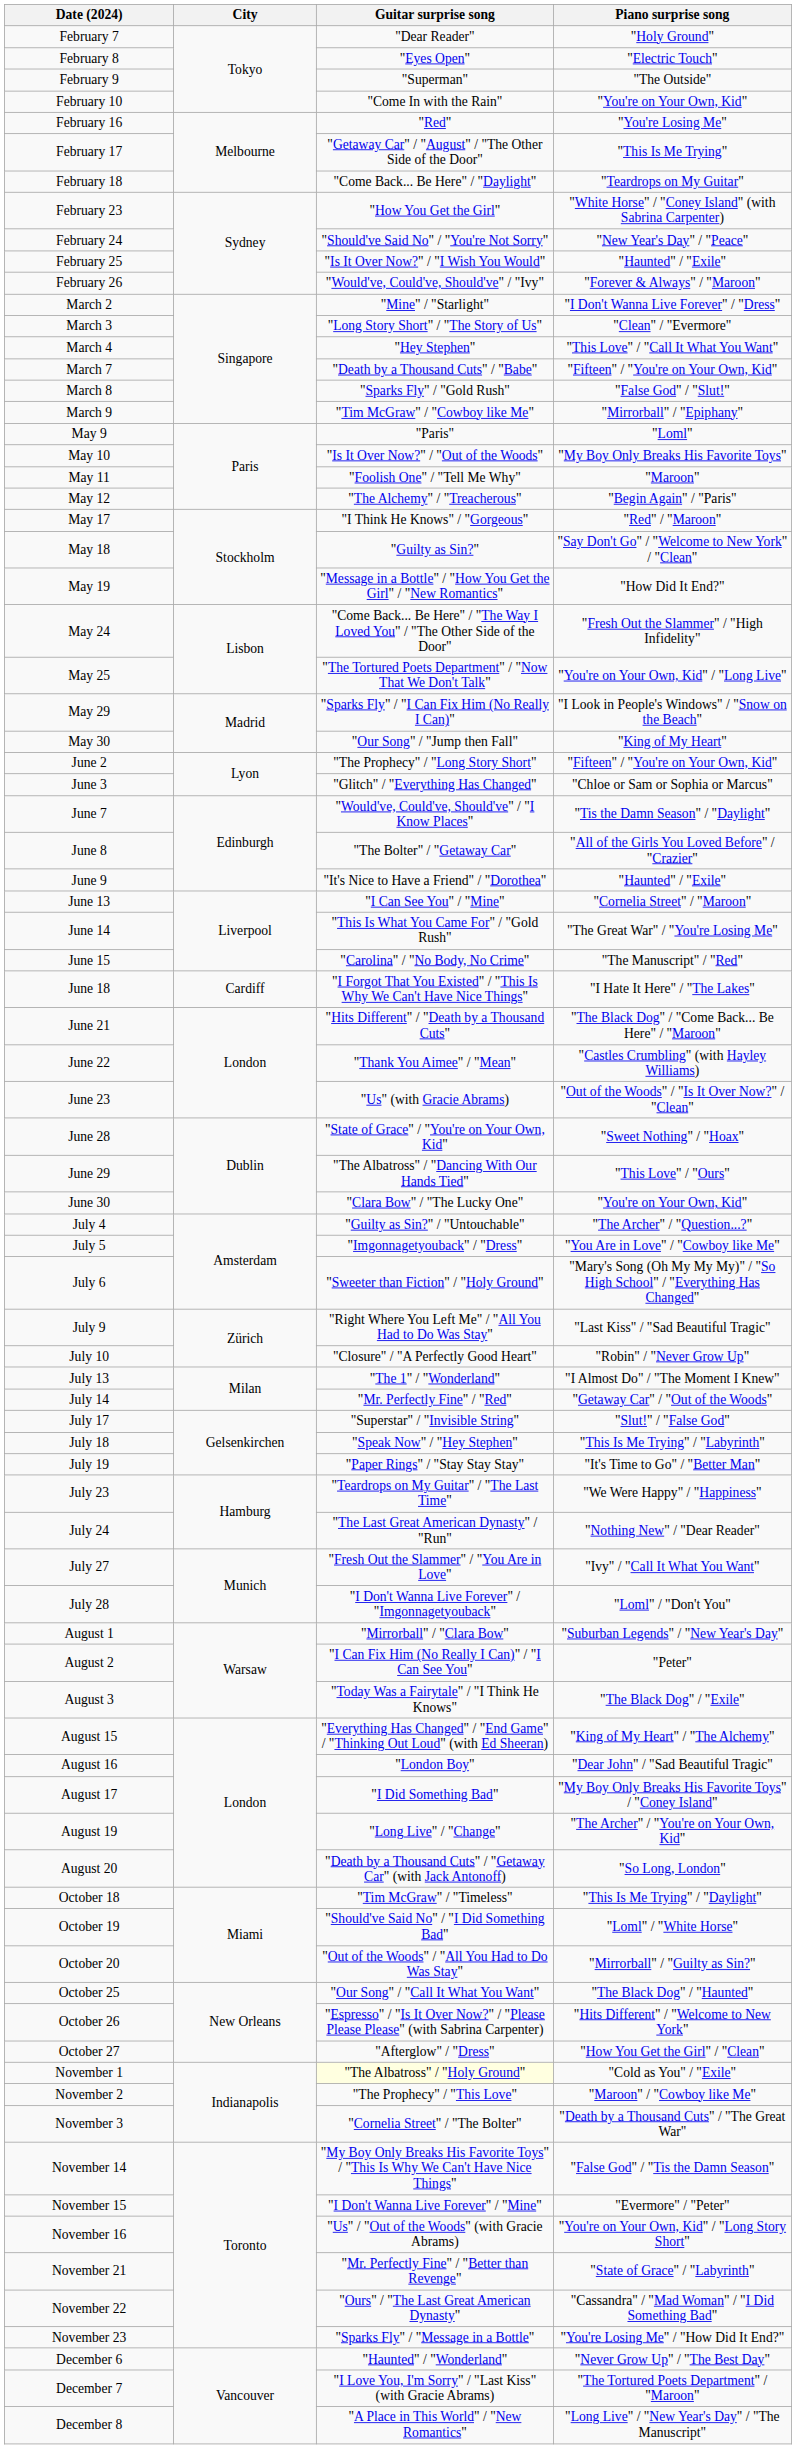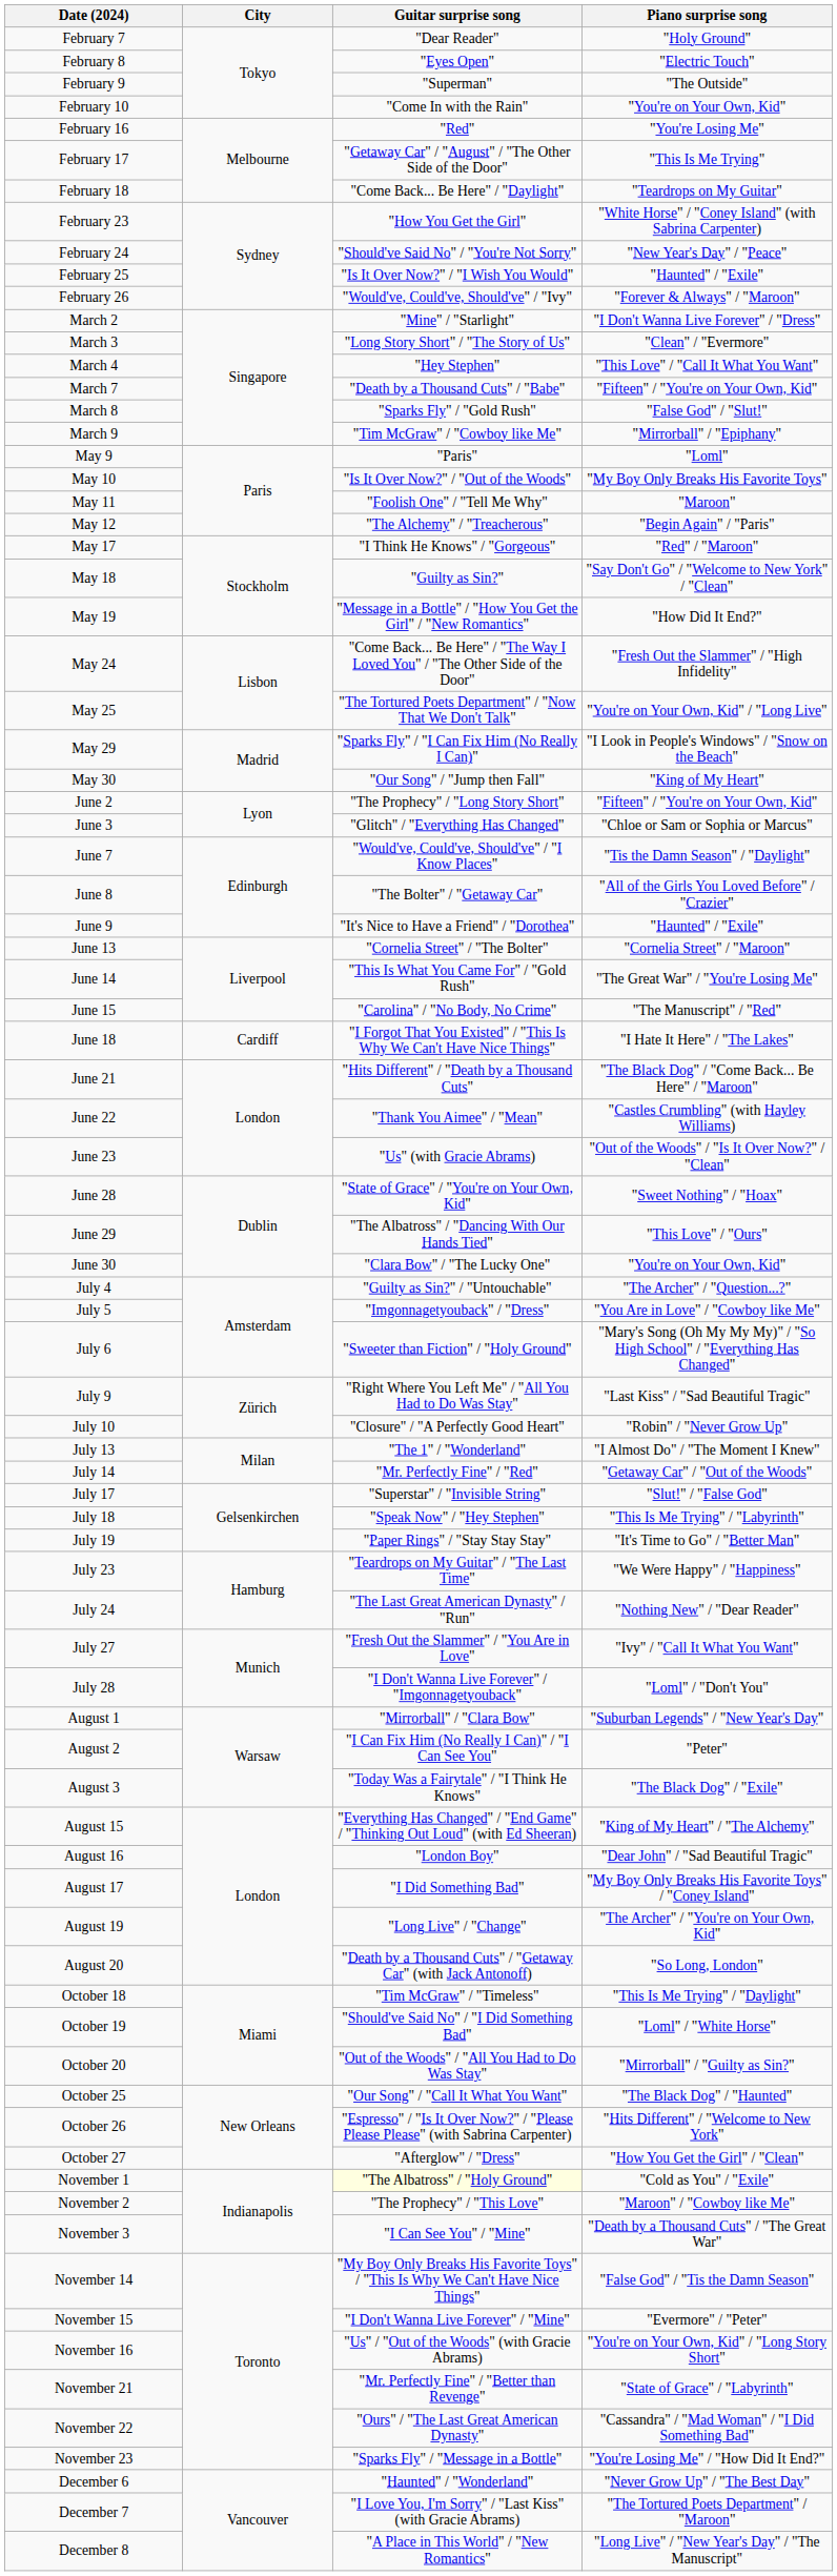 <table class="wikitable plainrowheaders" style="text-align:center;">
 <tr>
 <th scope="col" style="width:12em;">Date (2024)</th>
 <th scope="col" style="width:10em;">City</th>
 <th scope="col" style="width:17em;">Guitar surprise song</th>
 <th scope="col" style="width:17em;">Piano surprise song</th>
 </tr>
 <tr>
 <td>February 7</td>
 <td rowspan="4">Tokyo</td>
 <td>"Dear Reader"</td>
 <td>"<a href='#'>Holy Ground</a>"</td>
 </tr>
 <tr>
 <td>February 8</td>
 <td>"<a href='#'>Eyes Open</a>"</td>
 <td>"<a href='#'>Electric Touch</a>"</td>
 </tr>
 <tr>
 <td>February 9</td>
 <td>"Superman"</td>
 <td>"The Outside"</td>
 </tr>
 <tr>
 <td>February 10</td>
 <td>"Come In with the Rain"</td>
 <td>"<a href='#'>You're on Your Own, Kid</a>"</td>
 </tr>
 <tr>
 <td>February 16</td>
 <td rowspan="3">Melbourne</td>
 <td>"<a href='#'>Red</a>"</td>
 <td>"<a href='#'>You're Losing Me</a>"</td>
 </tr>
 <tr>
 <td>February 17</td>
 <td>"<a href='#'>Getaway Car</a>" / "<a href='#'>August</a>" / "The Other Side of the Door"</td>
 <td>"<a href='#'>This Is Me Trying</a>"</td>
 </tr>
 <tr>
 <td>February 18</td>
 <td>"Come Back... Be Here" / "<a href='#'>Daylight</a>"</td>
 <td>"<a href='#'>Teardrops on My Guitar</a>"</td>
 </tr>
 <tr>
 <td>February 23</td>
 <td rowspan="4">Sydney</td>
 <td>"<a href='#'>How You Get the Girl</a>"</td>
 <td>"<a href='#'>White Horse</a>" / "<a href='#'>Coney Island</a>" (with <a href='#'>Sabrina Carpenter</a>)</td>
 </tr>
 <tr>
 <td>February 24</td>
 <td>"<a href='#'>Should've Said No</a>" / "<a href='#'>You're Not Sorry</a>"</td>
 <td>"<a href='#'>New Year's Day</a>" / "<a href='#'>Peace</a>"</td>
 </tr>
 <tr>
 <td>February 25</td>
 <td>"<a href='#'>Is It Over Now?</a>" / "<a href='#'>I Wish You Would</a>"</td>
 <td>"<a href='#'>Haunted</a>" / "<a href='#'>Exile</a>"</td>
 </tr>
 <tr>
 <td>February 26</td>
 <td>"<a href='#'>Would've, Could've, Should've</a>" / "Ivy"</td>
 <td>"<a href='#'>Forever & Always</a>" / "<a href='#'>Maroon</a>"</td>
 </tr>
 <tr>
 <td>March 2</td>
 <td rowspan="6">Singapore</td>
 <td>"<a href='#'>Mine</a>" / "Starlight"</td>
 <td>"<a href='#'>I Don't Wanna Live Forever</a>" / "<a href='#'>Dress</a>"</td>
 </tr>
 <tr>
 <td>March 3</td>
 <td>"<a href='#'>Long Story Short</a>" / "<a href='#'>The Story of Us</a>"</td>
 <td>"<a href='#'>Clean</a>" / "Evermore"</td>
 </tr>
 <tr>
 <td>March 4</td>
 <td>"<a href='#'>Hey Stephen</a>"</td>
 <td>"<a href='#'>This Love</a>" / "<a href='#'>Call It What You Want</a>"</td>
 </tr>
 <tr>
 <td>March 7</td>
 <td>"<a href='#'>Death by a Thousand Cuts</a>" / "<a href='#'>Babe</a>"</td>
 <td>"<a href='#'>Fifteen</a>" / "<a href='#'>You're on Your Own, Kid</a>"</td>
 </tr>
 <tr>
 <td>March 8</td>
 <td>"<a href='#'>Sparks Fly</a>" / "Gold Rush"</td>
 <td>"<a href='#'>False God</a>" / "<a href='#'>Slut!</a>"</td>
 </tr>
 <tr>
 <td>March 9</td>
 <td>"<a href='#'>Tim McGraw</a>" / "<a href='#'>Cowboy like Me</a>"</td>
 <td>"<a href='#'>Mirrorball</a>" / "<a href='#'>Epiphany</a>"</td>
 </tr>
 <tr>
 <td>May 9</td>
 <td rowspan="4">Paris</td>
 <td>"Paris"</td>
 <td>"<a href='#'>Loml</a>"</td>
 </tr>
 <tr>
 <td>May 10</td>
 <td>"<a href='#'>Is It Over Now?</a>" / "<a href='#'>Out of the Woods</a>"</td>
 <td>"<a href='#'>My Boy Only Breaks His Favorite Toys</a>"</td>
 </tr>
 <tr>
 <td>May 11</td>
 <td>"<a href='#'>Foolish One</a>" / "Tell Me Why"</td>
 <td>"<a href='#'>Maroon</a>"</td>
 </tr>
 <tr>
 <td>May 12</td>
 <td>"<a href='#'>The Alchemy</a>" / "<a href='#'>Treacherous</a>"</td>
 <td>"<a href='#'>Begin Again</a>" / "Paris"</td>
 </tr>
 <tr>
 <td>May 17</td>
 <td rowspan="3">Stockholm</td>
 <td>"I Think He Knows" / "<a href='#'>Gorgeous</a>"</td>
 <td>"<a href='#'>Red</a>" / "<a href='#'>Maroon</a>"</td>
 </tr>
 <tr>
 <td>May 18</td>
 <td>"<a href='#'>Guilty as Sin?</a>"</td>
 <td>"<a href='#'>Say Don't Go</a>" / "<a href='#'>Welcome to New York</a>" / "<a href='#'>Clean</a>"</td>
 </tr>
 <tr>
 <td>May 19</td>
 <td>"<a href='#'>Message in a Bottle</a>" / "<a href='#'>How You Get the Girl</a>" / "<a href='#'>New Romantics</a>"</td>
 <td>"How Did It End?"</td>
 </tr>
 <tr>
 <td>May 24</td>
 <td rowspan="2">Lisbon</td>
 <td>"Come Back... Be Here" / "<a href='#'>The Way I Loved You</a>" / "The Other Side of the Door"</td>
 <td>"<a href='#'>Fresh Out the Slammer</a>" / "High Infidelity"</td>
 </tr>
 <tr>
 <td>May 25</td>
 <td>"<a href='#'>The Tortured Poets Department</a>" / "<a href='#'>Now That We Don't Talk</a>"</td>
 <td>"<a href='#'>You're on Your Own, Kid</a>" / "<a href='#'>Long Live</a>"</td>
 </tr>
 <tr>
 <td>May 29</td>
 <td rowspan="2">Madrid</td>
 <td>"<a href='#'>Sparks Fly</a>" / "<a href='#'>I Can Fix Him (No Really I Can)</a>"</td>
 <td>"I Look in People's Windows" / "<a href='#'>Snow on the Beach</a>"</td>
 </tr>
 <tr>
 <td>May 30</td>
 <td>"<a href='#'>Our Song</a>" / "Jump then Fall"</td>
 <td>"<a href='#'>King of My Heart</a>"</td>
 </tr>
 <tr>
 <td>June 2</td>
 <td rowspan="2">Lyon</td>
 <td>"The Prophecy" / "<a href='#'>Long Story Short</a>"</td>
 <td>"<a href='#'>Fifteen</a>" / "<a href='#'>You're on Your Own, Kid</a>"</td>
 </tr>
 <tr>
 <td>June 3</td>
 <td>"Glitch" / "<a href='#'>Everything Has Changed</a>"</td>
 <td>"Chloe or Sam or Sophia or Marcus"</td>
 </tr>
 <tr>
 <td>June 7</td>
 <td rowspan="3">Edinburgh</td>
 <td>"<a href='#'>Would've, Could've, Should've</a>" / "<a href='#'>I Know Places</a>"</td>
 <td>"<a href='#'>Tis the Damn Season</a>" / "<a href='#'>Daylight</a>"</td>
 </tr>
 <tr>
 <td>June 8</td>
 <td>"The Bolter" / "<a href='#'>Getaway Car</a>"</td>
 <td>"<a href='#'>All of the Girls You Loved Before</a>" / "<a href='#'>Crazier</a>"</td>
 </tr>
 <tr>
 <td>June 9</td>
 <td>"It's Nice to Have a Friend" / "<a href='#'>Dorothea</a>"</td>
 <td>"<a href='#'>Haunted</a>" / "<a href='#'>Exile</a>"</td>
 </tr>
 <tr>
 <td>June 13</td>
 <td rowspan="3">Liverpool</td>
-<td>"<a href='#'>I Can See You</a>" / "<a href='#'>Mine</a>"</td>
+<td>"<a href='#'>Cornelia Street</a>" / "The Bolter"</td>
 <td>"<a href='#'>Cornelia Street</a>" / "<a href='#'>Maroon</a>"</td>
 </tr>
 <tr>
 <td>June 14</td>
 <td>"<a href='#'>This Is What You Came For</a>" / "Gold Rush"</td>
 <td>"The Great War" / "<a href='#'>You're Losing Me</a>"</td>
 </tr>
 <tr>
 <td>June 15</td>
 <td>"<a href='#'>Carolina</a>" / "<a href='#'>No Body, No Crime</a>"</td>
 <td>"The Manuscript" / "<a href='#'>Red</a>"</td>
 </tr>
 <tr>
 <td>June 18</td>
 <td>Cardiff</td>
 <td>"<a href='#'>I Forgot That You Existed</a>" / "<a href='#'>This Is Why We Can't Have Nice Things</a>"</td>
 <td>"I Hate It Here" / "<a href='#'>The Lakes</a>"</td>
 </tr>
 <tr>
 <td>June 21</td>
 <td rowspan="3">London</td>
 <td>"<a href='#'>Hits Different</a>" / "<a href='#'>Death by a Thousand Cuts</a>"</td>
 <td>"<a href='#'>The Black Dog</a>" / "Come Back... Be Here" / "<a href='#'>Maroon</a>"</td>
 </tr>
 <tr>
 <td>June 22</td>
 <td>"<a href='#'>Thank You Aimee</a>" / "<a href='#'>Mean</a>"</td>
 <td>"<a href='#'>Castles Crumbling</a>" (with <a href='#'>Hayley Williams</a>)</td>
 </tr>
 <tr>
 <td>June 23</td>
 <td>"<a href='#'>Us</a>" (with <a href='#'>Gracie Abrams</a>)</td>
 <td>"<a href='#'>Out of the Woods</a>" / "<a href='#'>Is It Over Now?</a>" / "<a href='#'>Clean</a>"</td>
 </tr>
 <tr>
 <td>June 28</td>
 <td rowspan="3">Dublin</td>
 <td>"<a href='#'>State of Grace</a>" / "<a href='#'>You're on Your Own, Kid</a>"</td>
 <td>"<a href='#'>Sweet Nothing</a>" / "<a href='#'>Hoax</a>"</td>
 </tr>
 <tr>
 <td>June 29</td>
 <td>"The Albatross" / "<a href='#'>Dancing With Our Hands Tied</a>"</td>
 <td>"<a href='#'>This Love</a>" / "<a href='#'>Ours</a>"</td>
 </tr>
 <tr>
 <td>June 30</td>
 <td>"<a href='#'>Clara Bow</a>" / "The Lucky One"</td>
 <td>"<a href='#'>You're on Your Own, Kid</a>"</td>
 </tr>
 <tr>
 <td>July 4</td>
 <td rowspan="3">Amsterdam</td>
 <td>"<a href='#'>Guilty as Sin?</a>" / "Untouchable"</td>
 <td>"<a href='#'>The Archer</a>" / "<a href='#'>Question...?</a>"</td>
 </tr>
 <tr>
 <td>July 5</td>
 <td>"<a href='#'>Imgonnagetyouback</a>" / "<a href='#'>Dress</a>"</td>
 <td>"<a href='#'>You Are in Love</a>" / "<a href='#'>Cowboy like Me</a>"</td>
 </tr>
 <tr>
 <td>July 6</td>
 <td>"<a href='#'>Sweeter than Fiction</a>" / "<a href='#'>Holy Ground</a>"</td>
 <td>"Mary's Song (Oh My My My)" / "<a href='#'>So High School</a>" / "<a href='#'>Everything Has Changed</a>"</td>
 </tr>
 <tr>
 <td>July 9</td>
 <td rowspan="2">Zürich</td>
 <td>"Right Where You Left Me" / "<a href='#'>All You Had to Do Was Stay</a>"</td>
 <td>"Last Kiss" / "Sad Beautiful Tragic"</td>
 </tr>
 <tr>
 <td>July 10</td>
 <td>"Closure" / "A Perfectly Good Heart"</td>
 <td>"Robin" / "<a href='#'>Never Grow Up</a>"</td>
 </tr>
 <tr>
 <td>July 13</td>
 <td rowspan="2">Milan</td>
 <td>"<a href='#'>The 1</a>" / "<a href='#'>Wonderland</a>"</td>
 <td>"I Almost Do" / "The Moment I Knew"</td>
 </tr>
 <tr>
 <td>July 14</td>
 <td>"<a href='#'>Mr. Perfectly Fine</a>" / "<a href='#'>Red</a>"</td>
 <td>"<a href='#'>Getaway Car</a>" / "<a href='#'>Out of the Woods</a>"</td>
 </tr>
 <tr>
 <td>July 17</td>
 <td rowspan="3">Gelsenkirchen</td>
 <td>"Superstar" / "<a href='#'>Invisible String</a>"</td>
 <td>"<a href='#'>Slut!</a>" / "<a href='#'>False God</a>"</td>
 </tr>
 <tr>
 <td>July 18</td>
 <td>"<a href='#'>Speak Now</a>" / "<a href='#'>Hey Stephen</a>"</td>
 <td>"<a href='#'>This Is Me Trying</a>" / "<a href='#'>Labyrinth</a>"</td>
 </tr>
 <tr>
 <td>July 19</td>
 <td>"<a href='#'>Paper Rings</a>" / "Stay Stay Stay"</td>
 <td>"It's Time to Go" / "<a href='#'>Better Man</a>"</td>
 </tr>
 <tr>
 <td>July 23</td>
 <td rowspan="2">Hamburg</td>
 <td>"<a href='#'>Teardrops on My Guitar</a>" / "<a href='#'>The Last Time</a>"</td>
 <td>"We Were Happy" / "<a href='#'>Happiness</a>"</td>
 </tr>
 <tr>
 <td>July 24</td>
 <td>"<a href='#'>The Last Great American Dynasty</a>" / "Run"</td>
 <td>"<a href='#'>Nothing New</a>" / "Dear Reader"</td>
 </tr>
 <tr>
 <td>July 27</td>
 <td rowspan="2">Munich</td>
 <td>"<a href='#'>Fresh Out the Slammer</a>" / "<a href='#'>You Are in Love</a>"</td>
 <td>"Ivy" / "<a href='#'>Call It What You Want</a>"</td>
 </tr>
 <tr>
 <td>July 28</td>
 <td>"<a href='#'>I Don't Wanna Live Forever</a>" / "<a href='#'>Imgonnagetyouback</a>"</td>
 <td>"<a href='#'>Loml</a>" / "Don't You"</td>
 </tr>
 <tr>
 <td>August 1</td>
 <td rowspan="3">Warsaw</td>
 <td>"<a href='#'>Mirrorball</a>" / "<a href='#'>Clara Bow</a>"</td>
 <td>"<a href='#'>Suburban Legends</a>" / "<a href='#'>New Year's Day</a>"</td>
 </tr>
 <tr>
 <td>August 2</td>
 <td>"<a href='#'>I Can Fix Him (No Really I Can)</a>" / "<a href='#'>I Can See You</a>"</td>
 <td>"Peter"</td>
 </tr>
 <tr>
 <td>August 3</td>
 <td>"<a href='#'>Today Was a Fairytale</a>" / "I Think He Knows"</td>
 <td>"<a href='#'>The Black Dog</a>" / "<a href='#'>Exile</a>"</td>
 </tr>
 <tr>
 <td>August 15</td>
 <td rowspan="5">London</td>
 <td>"<a href='#'>Everything Has Changed</a>" / "<a href='#'>End Game</a>" / "<a href='#'>Thinking Out Loud</a>" (with <a href='#'>Ed Sheeran</a>)</td>
 <td>"<a href='#'>King of My Heart</a>" / "<a href='#'>The Alchemy</a>"</td>
 </tr>
 <tr>
 <td>August 16</td>
 <td>"<a href='#'>London Boy</a>"</td>
 <td>"<a href='#'>Dear John</a>" / "Sad Beautiful Tragic"</td>
 </tr>
 <tr>
 <td>August 17</td>
 <td>"<a href='#'>I Did Something Bad</a>"</td>
 <td>"<a href='#'>My Boy Only Breaks His Favorite Toys</a>" / "<a href='#'>Coney Island</a>"</td>
 </tr>
 <tr>
 <td>August 19</td>
 <td>"<a href='#'>Long Live</a>" / "<a href='#'>Change</a>"</td>
 <td>"<a href='#'>The Archer</a>" / "<a href='#'>You're on Your Own, Kid</a>"</td>
 </tr>
 <tr>
 <td>August 20</td>
 <td>"<a href='#'>Death by a Thousand Cuts</a>" / "<a href='#'>Getaway Car</a>" (with <a href='#'>Jack Antonoff</a>)</td>
 <td>"<a href='#'>So Long, London</a>"</td>
 </tr>
 <tr>
 <td>October 18</td>
 <td rowspan="3">Miami</td>
 <td>"<a href='#'>Tim McGraw</a>" / "Timeless"</td>
 <td>"<a href='#'>This Is Me Trying</a>" / "<a href='#'>Daylight</a>"</td>
 </tr>
 <tr>
 <td>October 19</td>
 <td>"<a href='#'>Should've Said No</a>" / "<a href='#'>I Did Something Bad</a>"</td>
 <td>"<a href='#'>Loml</a>" / "<a href='#'>White Horse</a>"</td>
 </tr>
 <tr>
 <td>October 20</td>
 <td>"<a href='#'>Out of the Woods</a>" / "<a href='#'>All You Had to Do Was Stay</a>"</td>
 <td>"<a href='#'>Mirrorball</a>" / "<a href='#'>Guilty as Sin?</a>"</td>
 </tr>
 <tr>
 <td>October 25</td>
 <td rowspan="3">New Orleans</td>
 <td>"<a href='#'>Our Song</a>" / "<a href='#'>Call It What You Want</a>"</td>
 <td>"<a href='#'>The Black Dog</a>" / "<a href='#'>Haunted</a>"</td>
 </tr>
 <tr>
 <td>October 26</td>
 <td>"<a href='#'>Espresso</a>" / "<a href='#'>Is It Over Now?</a>" / "<a href='#'>Please Please Please</a>" (with Sabrina Carpenter)</td>
 <td>"<a href='#'>Hits Different</a>" / "<a href='#'>Welcome to New York</a>"</td>
 </tr>
 <tr>
 <td>October 27</td>
 <td>"Afterglow" / "<a href='#'>Dress</a>"</td>
 <td>"<a href='#'>How You Get the Girl</a>" / "<a href='#'>Clean</a>"</td>
 </tr>
 <tr>
 <td>November 1</td>
 <td rowspan="3">Indianapolis</td>
 <td style="background: lightyellow;">"The Albatross" / "<a href='#'>Holy Ground</a>"</td>
 <td>"Cold as You" / "<a href='#'>Exile</a>"</td>
 </tr>
 <tr>
 <td>November 2</td>
 <td>"The Prophecy" / "<a href='#'>This Love</a>"</td>
 <td>"<a href='#'>Maroon</a>" / "<a href='#'>Cowboy like Me</a>"</td>
 </tr>
 <tr>
 <td>November 3</td>
-<td>"<a href='#'>Cornelia Street</a>" / "The Bolter"</td>
+<td>"<a href='#'>I Can See You</a>" / "<a href='#'>Mine</a>"</td>
 <td>"<a href='#'>Death by a Thousand Cuts</a>" / "The Great War"</td>
 </tr>
 <tr>
 <td>November 14</td>
 <td rowspan="6">Toronto</td>
 <td>"<a href='#'>My Boy Only Breaks His Favorite Toys</a>" / "<a href='#'>This Is Why We Can't Have Nice Things</a>"</td>
 <td>"<a href='#'>False God</a>" / "<a href='#'>Tis the Damn Season</a>"</td>
 </tr>
 <tr>
 <td>November 15</td>
 <td>"<a href='#'>I Don't Wanna Live Forever</a>" / "<a href='#'>Mine</a>"</td>
 <td>"Evermore" / "Peter"</td>
 </tr>
 <tr>
 <td>November 16</td>
 <td>"<a href='#'>Us</a>" / "<a href='#'>Out of the Woods</a>" (with Gracie Abrams)</td>
 <td>"<a href='#'>You're on Your Own, Kid</a>" / "<a href='#'>Long Story Short</a>"</td>
 </tr>
 <tr>
 <td>November 21</td>
 <td>"<a href='#'>Mr. Perfectly Fine</a>" / "<a href='#'>Better than Revenge</a>"</td>
 <td>"<a href='#'>State of Grace</a>" / "<a href='#'>Labyrinth</a>"</td>
 </tr>
 <tr>
 <td>November 22</td>
 <td>"<a href='#'>Ours</a>" / "<a href='#'>The Last Great American Dynasty</a>"</td>
 <td>"Cassandra" / "<a href='#'>Mad Woman</a>" / "<a href='#'>I Did Something Bad</a>"</td>
 </tr>
 <tr>
 <td>November 23</td>
 <td>"<a href='#'>Sparks Fly</a>" / "<a href='#'>Message in a Bottle</a>"</td>
 <td>"<a href='#'>You're Losing Me</a>" / "How Did It End?"</td>
 </tr>
 <tr>
 <td>December 6</td>
 <td rowspan="3">Vancouver</td>
 <td>"<a href='#'>Haunted</a>" / "<a href='#'>Wonderland</a>"</td>
 <td>"<a href='#'>Never Grow Up</a>" / "<a href='#'>The Best Day</a>"</td>
 </tr>
 <tr>
 <td>December 7</td>
 <td>"<a href='#'>I Love You, I'm Sorry</a>" / "Last Kiss" (with Gracie Abrams)</td>
 <td>"<a href='#'>The Tortured Poets Department</a>" / "<a href='#'>Maroon</a>"</td>
 </tr>
 <tr>
 <td>December 8</td>
 <td>"<a href='#'>A Place in This World</a>" / "<a href='#'>New Romantics</a>"</td>
 <td>"<a href='#'>Long Live</a>" / "<a href='#'>New Year's Day</a>" / "The Manuscript"</td>
 </tr>
 </table>
